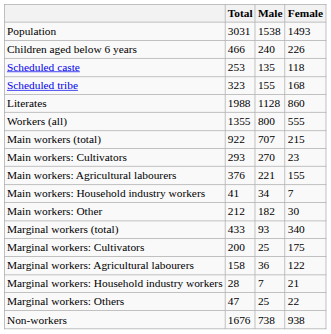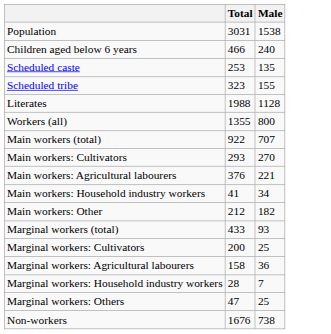 <table class="wikitable sortable">
 <tr>
 <th></th>
 <th>Total</th>
 <th>Male</th>
-<th>Female</th>
 </tr>
 <tr>
 <td>Population</td>
 <td>3031</td>
 <td>1538</td>
-<td>1493</td>
 </tr>
 <tr>
 <td>Children aged below 6 years</td>
 <td>466</td>
 <td>240</td>
-<td>226</td>
 </tr>
 <tr>
 <td><a href='#'>Scheduled caste</a></td>
 <td>253</td>
 <td>135</td>
-<td>118</td>
 </tr>
 <tr>
 <td><a href='#'>Scheduled tribe</a></td>
 <td>323</td>
 <td>155</td>
-<td>168</td>
 </tr>
 <tr>
 <td>Literates</td>
 <td>1988</td>
 <td>1128</td>
-<td>860</td>
 </tr>
 <tr>
 <td>Workers (all)</td>
 <td>1355</td>
 <td>800</td>
-<td>555</td>
 </tr>
 <tr>
 <td>Main workers (total)</td>
 <td>922</td>
 <td>707</td>
-<td>215</td>
 </tr>
 <tr>
 <td>Main workers: Cultivators</td>
 <td>293</td>
 <td>270</td>
-<td>23</td>
 </tr>
 <tr>
 <td>Main workers: Agricultural labourers</td>
 <td>376</td>
 <td>221</td>
-<td>155</td>
 </tr>
 <tr>
 <td>Main workers: Household industry workers</td>
 <td>41</td>
 <td>34</td>
-<td>7</td>
 </tr>
 <tr>
 <td>Main workers: Other</td>
 <td>212</td>
 <td>182</td>
-<td>30</td>
 </tr>
 <tr>
 <td>Marginal workers (total)</td>
 <td>433</td>
 <td>93</td>
-<td>340</td>
 </tr>
 <tr>
 <td>Marginal workers: Cultivators</td>
 <td>200</td>
 <td>25</td>
-<td>175</td>
 </tr>
 <tr>
 <td>Marginal workers: Agricultural labourers</td>
 <td>158</td>
 <td>36</td>
-<td>122</td>
 </tr>
 <tr>
 <td>Marginal workers: Household industry workers</td>
 <td>28</td>
 <td>7</td>
-<td>21</td>
 </tr>
 <tr>
 <td>Marginal workers: Others</td>
 <td>47</td>
 <td>25</td>
-<td>22</td>
 </tr>
 <tr>
 <td>Non-workers</td>
 <td>1676</td>
 <td>738</td>
-<td>938</td>
 </tr>
 </table>
